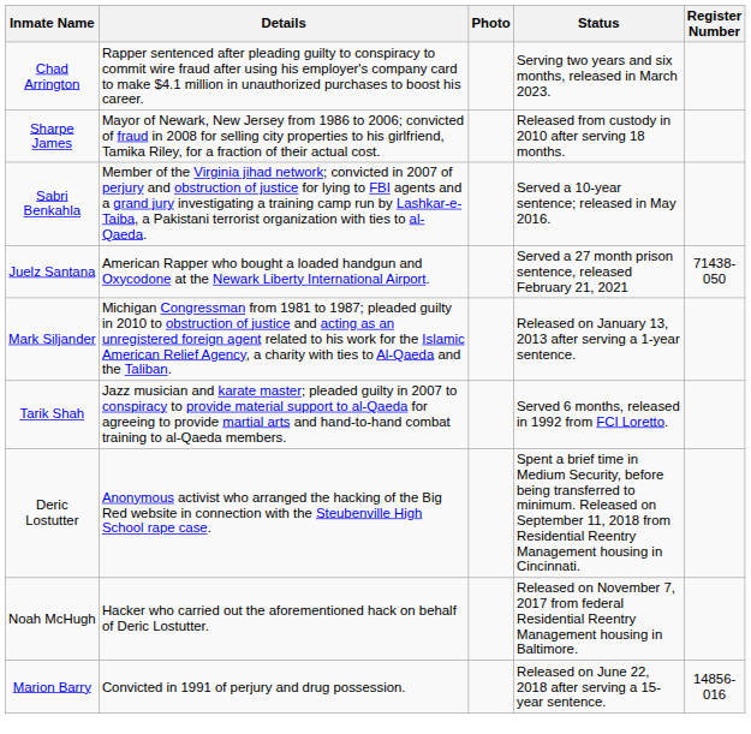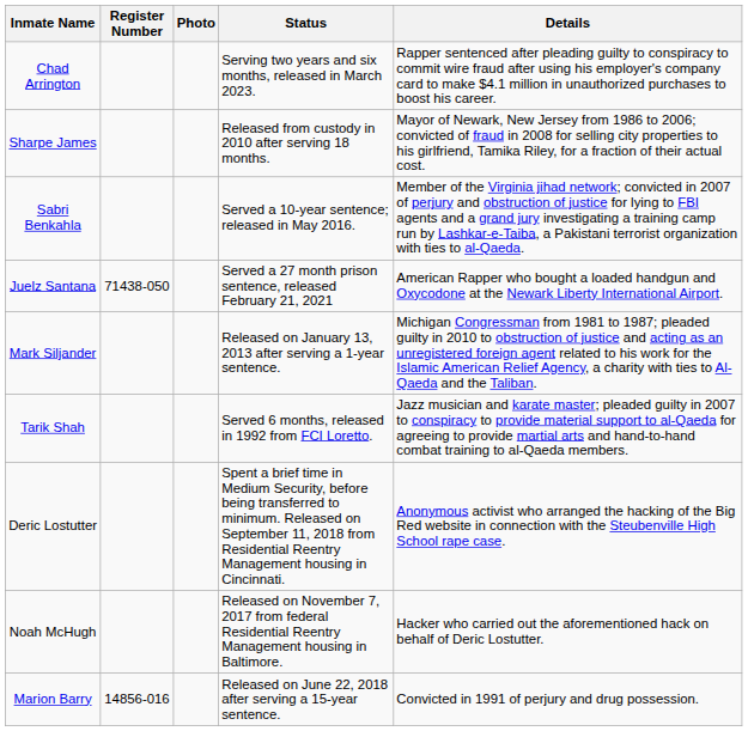 <table class="wikitable sortable">
 <tr>
 <th width=13%>Inmate Name</th>
-<th width=53%>Details</th>
+<th width=10%>Register Number</th>
 <th width=5%>Photo</th>
 <th width=24%>Status</th>
-<th width=10%>Register Number</th>
+<th width=53%>Details</th>
 </tr>
 <tr>
 <td align="center"><a href='#'>Chad Arrington</a></td>
-<td>Rapper sentenced after pleading guilty to conspiracy to commit wire fraud after using his employer's company card to make $4.1 million in unauthorized purchases to boost his career.</td>
+<td align="center"></td>
 <td></td>
 <td>Serving two years and six months, released in March 2023.</td>
-<td align="center"></td>
+<td>Rapper sentenced after pleading guilty to conspiracy to commit wire fraud after using his employer's company card to make $4.1 million in unauthorized purchases to boost his career.</td>
 </tr>
 <tr>
 <td align="center"><a href='#'>Sharpe James</a></td>
-<td>Mayor of Newark, New Jersey from 1986 to 2006; convicted of <a href='#'>fraud</a> in 2008 for selling city properties to his girlfriend, Tamika Riley, for a fraction of their actual cost.</td>
+<td align="center"></td>
 <td></td>
 <td>Released from custody in 2010 after serving 18 months.</td>
-<td align="center"></td>
+<td>Mayor of Newark, New Jersey from 1986 to 2006; convicted of <a href='#'>fraud</a> in 2008 for selling city properties to his girlfriend, Tamika Riley, for a fraction of their actual cost.</td>
 </tr>
 <tr>
 <td style="text-align:center;"><a href='#'>Sabri Benkahla</a></td>
-<td>Member of the <a href='#'>Virginia jihad network</a>; convicted in 2007 of <a href='#'>perjury</a> and <a href='#'>obstruction of justice</a> for lying to <a href='#'>FBI</a> agents and a <a href='#'>grand jury</a> investigating a training camp run by <a href='#'>Lashkar-e-Taiba</a>, a Pakistani terrorist organization with ties to <a href='#'>al-Qaeda</a>.</td>
+<td style="text-align:center;"></td>
 <td></td>
 <td>Served a 10-year sentence; released in May 2016.</td>
-<td style="text-align:center;"></td>
+<td>Member of the <a href='#'>Virginia jihad network</a>; convicted in 2007 of <a href='#'>perjury</a> and <a href='#'>obstruction of justice</a> for lying to <a href='#'>FBI</a> agents and a <a href='#'>grand jury</a> investigating a training camp run by <a href='#'>Lashkar-e-Taiba</a>, a Pakistani terrorist organization with ties to <a href='#'>al-Qaeda</a>.</td>
 </tr>
 <tr>
 <td align="center"><a href='#'>Juelz Santana</a></td>
-<td>American Rapper who bought a loaded handgun and <a href='#'>Oxycodone</a> at the <a href='#'>Newark Liberty International Airport</a>.</td>
+<td align="center">71438-050</td>
 <td></td>
 <td>Served a 27 month prison sentence, released February 21, 2021</td>
-<td align="center">71438-050</td>
+<td>American Rapper who bought a loaded handgun and <a href='#'>Oxycodone</a> at the <a href='#'>Newark Liberty International Airport</a>.</td>
 </tr>
 <tr>
 <td align="center"><a href='#'>Mark Siljander</a></td>
-<td>Michigan <a href='#'>Congressman</a> from 1981 to 1987; pleaded guilty in 2010 to <a href='#'>obstruction of justice</a> and <a href='#'>acting as an unregistered foreign agent</a> related to his work for the <a href='#'>Islamic American Relief Agency</a>, a charity with ties to <a href='#'>Al-Qaeda</a> and the <a href='#'>Taliban</a>.</td>
+<td align="center"></td>
 <td></td>
 <td>Released on January 13, 2013 after serving a 1-year sentence.</td>
-<td align="center"></td>
+<td>Michigan <a href='#'>Congressman</a> from 1981 to 1987; pleaded guilty in 2010 to <a href='#'>obstruction of justice</a> and <a href='#'>acting as an unregistered foreign agent</a> related to his work for the <a href='#'>Islamic American Relief Agency</a>, a charity with ties to <a href='#'>Al-Qaeda</a> and the <a href='#'>Taliban</a>.</td>
 </tr>
 <tr>
 <td align="center"><a href='#'>Tarik Shah</a></td>
-<td>Jazz musician and <a href='#'>karate master</a>; pleaded guilty in 2007 to <a href='#'>conspiracy</a> to <a href='#'>provide material support to al-Qaeda</a> for agreeing to provide <a href='#'>martial arts</a> and hand-to-hand combat training to al-Qaeda members.</td>
+<td align="center"></td>
 <td></td>
 <td>Served 6 months, released in 1992 from <a href='#'>FCI Loretto</a>.</td>
-<td align="center"></td>
+<td>Jazz musician and <a href='#'>karate master</a>; pleaded guilty in 2007 to <a href='#'>conspiracy</a> to <a href='#'>provide material support to al-Qaeda</a> for agreeing to provide <a href='#'>martial arts</a> and hand-to-hand combat training to al-Qaeda members.</td>
 </tr>
 <tr>
 <td align="center">Deric Lostutter</td>
-<td><a href='#'>Anonymous</a> activist who arranged the hacking of the Big Red website in connection with the <a href='#'>Steubenville High School rape case</a>.</td>
+<td align="center"></td>
 <td></td>
 <td>Spent a brief time in Medium Security, before being transferred to minimum. Released on September 11, 2018 from Residential Reentry Management housing in Cincinnati.</td>
-<td align="center"></td>
+<td><a href='#'>Anonymous</a> activist who arranged the hacking of the Big Red website in connection with the <a href='#'>Steubenville High School rape case</a>.</td>
 </tr>
 <tr>
 <td align="center">Noah McHugh</td>
-<td>Hacker who carried out the aforementioned hack on behalf of Deric Lostutter.</td>
+<td align="center"></td>
 <td></td>
 <td>Released on November 7, 2017 from federal Residential Reentry Management housing in Baltimore.</td>
-<td align="center"></td>
+<td>Hacker who carried out the aforementioned hack on behalf of Deric Lostutter.</td>
 </tr>
 <tr>
 <td align="center"><a href='#'>Marion Barry</a></td>
-<td>Convicted in 1991 of perjury and drug possession.</td>
+<td align="center">14856-016</td>
 <td></td>
 <td>Released on June 22, 2018 after serving a 15-year sentence.</td>
-<td align="center">14856-016</td>
+<td>Convicted in 1991 of perjury and drug possession.</td>
 </tr>
 </table>
